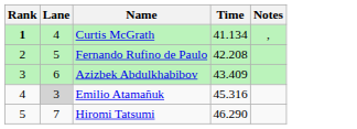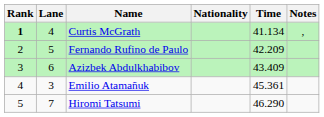 <table class="wikitable" style="text-align:center;">
 <tr>
 <th>Rank</th>
 <th>Lane</th>
 <th>Name</th>
+<th>Nationality</th>
 <th>Time</th>
 <th>Notes</th>
 </tr>
 <tr bgcolor=bbf3bb>
 <td><strong>1</strong></td>
 <td>4</td>
 <td align=left><a href='#'>Curtis McGrath</a></td>
+<td align=left></td>
 <td>41.134</td>
 <td>, </td>
 </tr>
 <tr bgcolor=bbf3bb>
 <td>2</td>
 <td>5</td>
 <td align=left><a href='#'>Fernando Rufino de Paulo</a></td>
-<td>42.208</td>
+<td align=left></td>
+<td>42.209</td>
 <td></td>
 </tr>
 <tr bgcolor=bbf3bb>
 <td>3</td>
 <td>6</td>
 <td align=left><a href='#'>Azizbek Abdulkhabibov</a></td>
+<td align=left></td>
 <td>43.409</td>
 <td></td>
 </tr>
 <tr>
 <td>4</td>
-<td style="background: lightgrey;">3</td>
+<td>3</td>
 <td align=left><a href='#'>Emilio Atamañuk</a></td>
-<td>45.316</td>
+<td align=left></td>
+<td>45.361</td>
 <td></td>
 </tr>
 <tr>
 <td>5</td>
 <td>7</td>
 <td align=left><a href='#'>Hiromi Tatsumi</a></td>
+<td align=left></td>
 <td>46.290</td>
 <td></td>
 </tr>
 </table>
